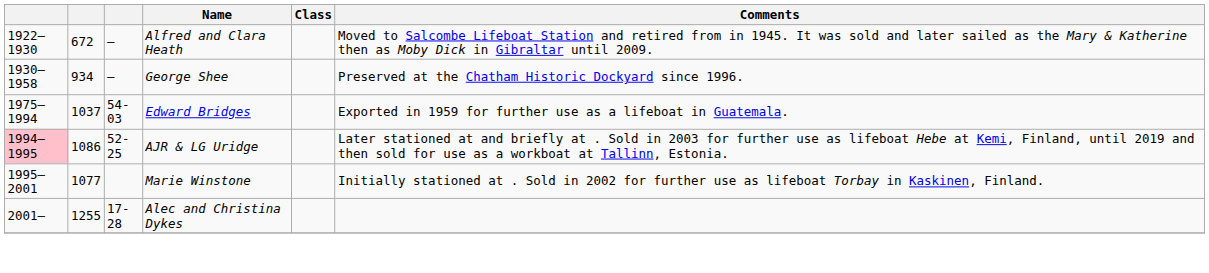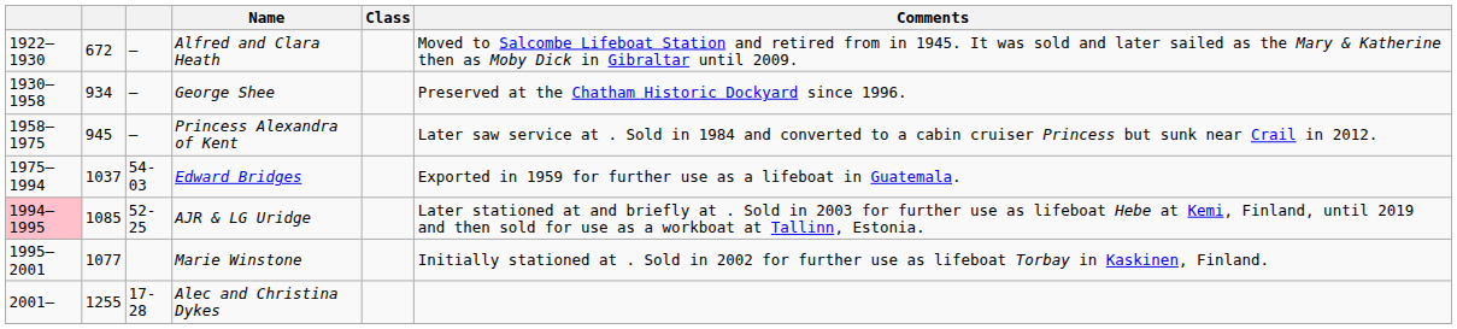 <table class="wikitable sortable">
 <tr>
 <th></th>
 <th></th>
 <th></th>
 <th>Name</th>
 <th>Class</th>
 <th class=unsortable>Comments</th>
 </tr>
 <tr>
 <td>1922–1930</td>
 <td>672</td>
 <td>—</td>
 <td><em>Alfred and Clara Heath</em></td>
 <td></td>
 <td>Moved to <a href='#'>Salcombe Lifeboat Station</a> and retired from  in 1945. It was sold and later sailed as the <em>Mary & Katherine</em> then as <em>Moby Dick</em> in <a href='#'>Gibraltar</a> until 2009.</td>
 </tr>
 <tr>
 <td>1930–1958</td>
 <td>934</td>
 <td>—</td>
 <td><em>George Shee</em></td>
 <td></td>
 <td>Preserved at the <a href='#'>Chatham Historic Dockyard</a> since 1996.</td>
 </tr>
 <tr>
+<td>1958–1975</td>
+<td>945</td>
+<td>–</td>
+<td><em>Princess Alexandra of Kent</em></td>
+<td></td>
+<td>Later saw service at . Sold in 1984 and converted to a cabin cruiser <em>Princess</em> but sunk near <a href='#'>Crail</a> in 2012.</td>
+</tr>
+<tr>
 <td>1975–1994</td>
 <td>1037</td>
 <td>54-03</td>
 <td><a href='#'><em>Edward Bridges<br></em></a></td>
 <td></td>
 <td>Exported in 1959 for further use as a lifeboat in <a href='#'>Guatemala</a>.</td>
 </tr>
 <tr>
 <td style="background: pink;">1994–1995</td>
-<td>1086</td>
+<td>1085</td>
 <td>52-25</td>
 <td><em>AJR & LG Uridge</em></td>
 <td></td>
 <td>Later stationed at  and briefly at . Sold in 2003 for further use as lifeboat <em>Hebe</em> at <a href='#'>Kemi</a>, Finland, until 2019 and then sold for use as a workboat at <a href='#'>Tallinn</a>, Estonia.</td>
 </tr>
 <tr>
 <td>1995–2001</td>
 <td>1077</td>
 <td></td>
 <td><em>Marie Winstone</em></td>
 <td></td>
 <td>Initially stationed at . Sold in 2002 for further use as lifeboat <em>Torbay</em> in <a href='#'>Kaskinen</a>, Finland.</td>
 </tr>
 <tr>
 <td>2001–</td>
 <td>1255</td>
 <td>17-28</td>
 <td><em>Alec and Christina Dykes</em></td>
 <td></td>
 <td></td>
 </tr>
 <tr>
 </tr>
 </table>
